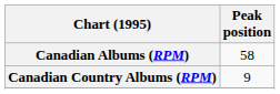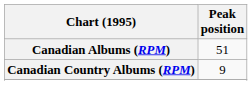 <table class="wikitable sortable plainrowheaders" style="text-align:center">
 <tr>
 <th scope="col">Chart (1995)</th>
 <th scope="col">Peak<br>position</th>
 </tr>
 <tr>
 <th scope="row">Canadian Albums (<em><a href='#'>RPM</a></em>)</th>
-<td>58</td>
+<td>51</td>
 </tr>
 <tr>
 <th scope="row">Canadian Country Albums (<em><a href='#'>RPM</a></em>)</th>
 <td>9</td>
 </tr>
 <tr>
 </tr>
 <tr>
 </tr>
 </table>
